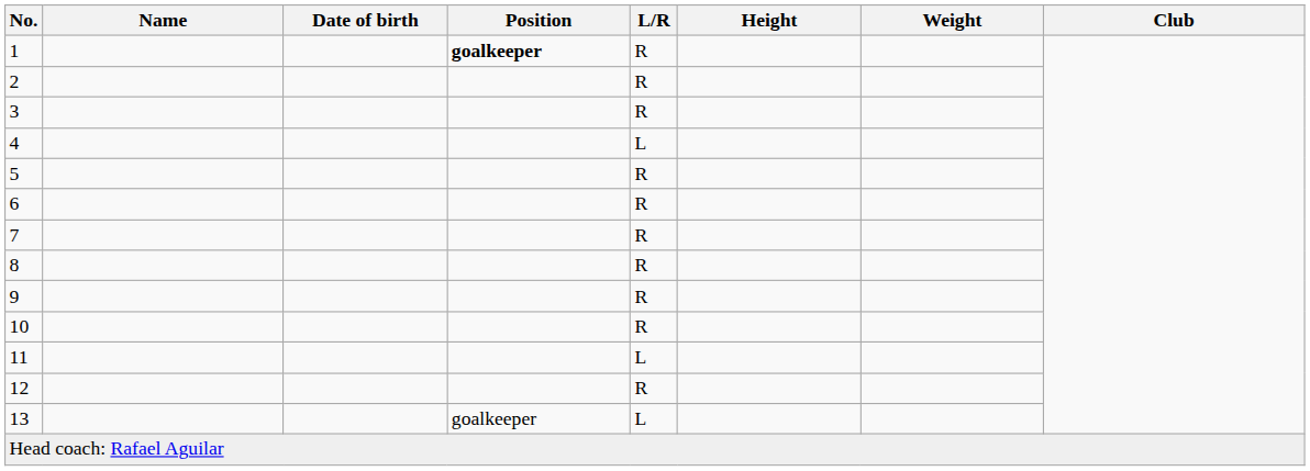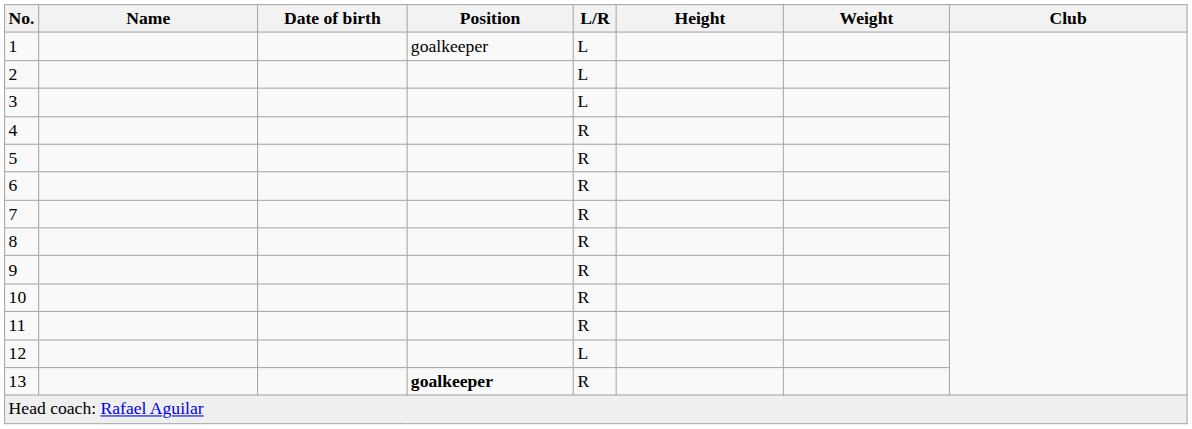 <table class=wikitable sortable style=font-size:100%; text-align:center;>
 <tr>
 <th>No.</th>
 <th style=width:12em>Name</th>
 <th style=width:8em>Date of birth</th>
 <th style=width:9em>Position</th>
 <th style=width:2em>L/R</th>
 <th style=width:9em>Height</th>
 <th style=width:9em>Weight</th>
 <th style=width:13em>Club</th>
 </tr>
 <tr>
 <td>1</td>
 <td align=left></td>
 <td></td>
-<td><strong>goalkeeper</strong></td>
-<td>R</td>
+<td>goalkeeper</td>
+<td>L</td>
 <td></td>
 <td></td>
 </tr>
 <tr>
 <td>2</td>
 <td align=left></td>
 <td></td>
 <td></td>
-<td>R</td>
+<td>L</td>
 <td></td>
 <td></td>
 </tr>
 <tr>
 <td>3</td>
 <td align=left></td>
 <td></td>
 <td></td>
-<td>R</td>
+<td>L</td>
 <td></td>
 <td></td>
 </tr>
 <tr>
 <td>4</td>
 <td align=left></td>
 <td></td>
 <td></td>
-<td>L</td>
+<td>R</td>
 <td></td>
 <td></td>
 </tr>
 <tr>
 <td>5</td>
 <td align=left></td>
 <td></td>
 <td></td>
 <td>R</td>
 <td></td>
 <td></td>
 </tr>
 <tr>
 <td>6</td>
 <td align=left></td>
 <td></td>
 <td></td>
 <td>R</td>
 <td></td>
 <td></td>
 </tr>
 <tr>
 <td>7</td>
 <td align=left></td>
 <td></td>
 <td></td>
 <td>R</td>
 <td></td>
 <td></td>
 </tr>
 <tr>
 <td>8</td>
 <td align=left></td>
 <td></td>
 <td></td>
 <td>R</td>
 <td></td>
 <td></td>
 </tr>
 <tr>
 <td>9</td>
 <td align=left></td>
 <td></td>
 <td></td>
 <td>R</td>
 <td></td>
 <td></td>
 </tr>
 <tr>
 <td>10</td>
 <td align=left></td>
 <td></td>
 <td></td>
 <td>R</td>
 <td></td>
 <td></td>
 </tr>
 <tr>
 <td>11</td>
 <td align=left></td>
 <td></td>
 <td></td>
-<td>L</td>
+<td>R</td>
 <td></td>
 <td></td>
 </tr>
 <tr>
 <td>12</td>
 <td align=left></td>
 <td></td>
 <td></td>
-<td>R</td>
+<td>L</td>
 <td></td>
 <td></td>
 </tr>
 <tr>
 <td>13</td>
 <td align=left></td>
 <td></td>
-<td>goalkeeper</td>
-<td>L</td>
+<td><strong>goalkeeper</strong></td>
+<td>R</td>
 <td></td>
 <td></td>
 </tr>
 <tr style="background:#efefef;">
 <td colspan="8" style="text-align:left;">Head coach: <a href='#'>Rafael Aguilar</a></td>
 </tr>
 </table>
